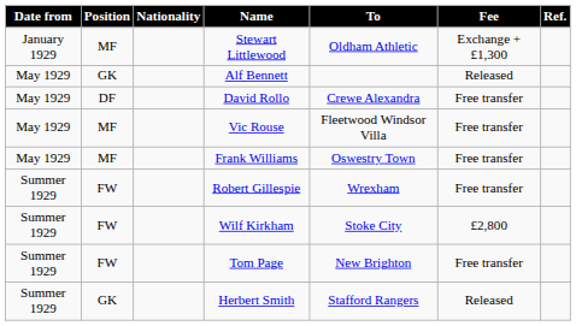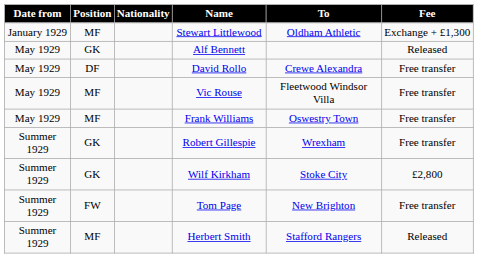 <table class="wikitable" style="text-align:center; font-size:90%; ">
 <tr>
 <th style="background:#000000; color:white; width:100px;">Date from</th>
 <th style="background:#000000; color:white; width:50px;">Position</th>
 <th style="background:#000000; color:white; width:50px;">Nationality</th>
 <th style="background:#000000; color:white; width:150px;">Name</th>
 <th style="background:#000000; color:white; width:200px;">To</th>
 <th style="background:#000000; color:white; width:150px;">Fee</th>
-<th style="background:#000000; color:white; width:25px;">Ref.</th>
 </tr>
 <tr>
 <td>January 1929</td>
 <td>MF</td>
 <td></td>
 <td><a href='#'>Stewart Littlewood</a></td>
 <td><a href='#'>Oldham Athletic</a></td>
 <td>Exchange + £1,300</td>
-<td></td>
 </tr>
 <tr>
 <td>May 1929</td>
 <td>GK</td>
 <td></td>
 <td><a href='#'>Alf Bennett</a></td>
 <td></td>
 <td>Released</td>
-<td></td>
 </tr>
 <tr>
 <td>May 1929</td>
 <td>DF</td>
 <td></td>
 <td><a href='#'>David Rollo</a></td>
 <td><a href='#'>Crewe Alexandra</a></td>
 <td>Free transfer</td>
-<td></td>
 </tr>
 <tr>
 <td>May 1929</td>
 <td>MF</td>
 <td></td>
 <td><a href='#'>Vic Rouse</a></td>
 <td>Fleetwood Windsor Villa</td>
 <td>Free transfer</td>
-<td></td>
 </tr>
 <tr>
 <td>May 1929</td>
 <td>MF</td>
 <td></td>
 <td><a href='#'>Frank Williams</a></td>
 <td> <a href='#'>Oswestry Town</a></td>
 <td>Free transfer</td>
-<td></td>
 </tr>
 <tr>
 <td>Summer 1929</td>
-<td>FW</td>
+<td>GK</td>
 <td></td>
 <td><a href='#'>Robert Gillespie</a></td>
 <td><a href='#'>Wrexham</a></td>
 <td>Free transfer</td>
-<td></td>
 </tr>
 <tr>
 <td>Summer 1929</td>
-<td>FW</td>
+<td>GK</td>
 <td></td>
 <td><a href='#'>Wilf Kirkham</a></td>
 <td><a href='#'>Stoke City</a></td>
 <td>£2,800</td>
-<td></td>
 </tr>
 <tr>
 <td>Summer 1929</td>
 <td>FW</td>
 <td></td>
 <td><a href='#'>Tom Page</a></td>
 <td> <a href='#'>New Brighton</a></td>
 <td>Free transfer</td>
-<td></td>
 </tr>
 <tr>
 <td>Summer 1929</td>
-<td>GK</td>
+<td>MF</td>
 <td></td>
 <td><a href='#'>Herbert Smith</a></td>
 <td><a href='#'>Stafford Rangers</a></td>
 <td>Released</td>
-<td></td>
 </tr>
 </table>
